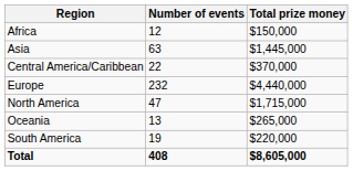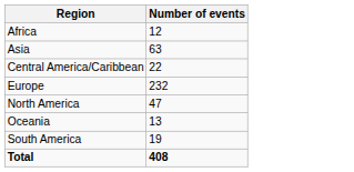 <table class="wikitable">
 <tr>
 <th>Region</th>
 <th>Number of events</th>
-<th>Total prize money</th>
 </tr>
 <tr>
 <td>Africa</td>
 <td>12</td>
-<td>$150,000</td>
 </tr>
 <tr>
 <td>Asia</td>
 <td>63</td>
-<td>$1,445,000</td>
 </tr>
 <tr>
 <td>Central America/Caribbean</td>
 <td>22</td>
-<td>$370,000</td>
 </tr>
 <tr>
 <td>Europe</td>
 <td>232</td>
-<td>$4,440,000</td>
 </tr>
 <tr>
 <td>North America</td>
 <td>47</td>
-<td>$1,715,000</td>
 </tr>
 <tr>
 <td>Oceania</td>
 <td>13</td>
-<td>$265,000</td>
 </tr>
 <tr>
 <td>South America</td>
 <td>19</td>
-<td>$220,000</td>
 </tr>
 <tr>
 <td><strong>Total</strong></td>
 <td><strong>408</strong></td>
-<td><strong>$8,605,000</strong></td>
 </tr>
 </table>
